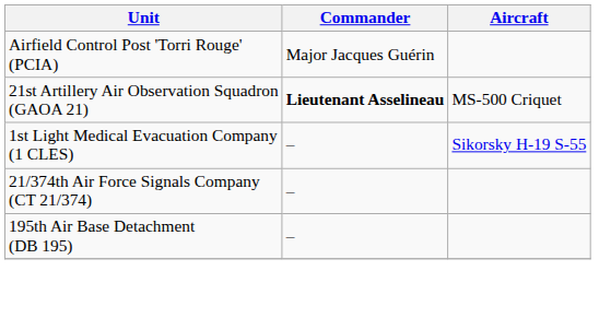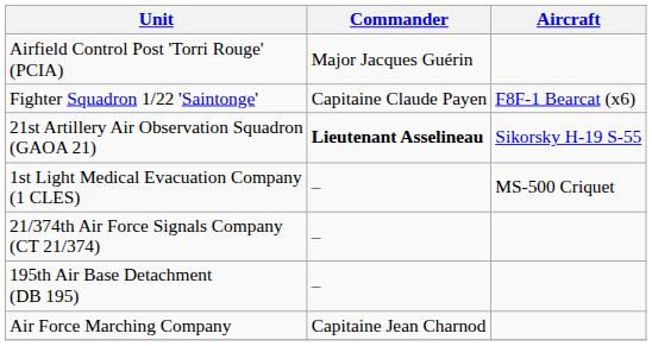 <table class="wikitable">
 <tr>
 <th><strong><a href='#'>Unit</a></strong></th>
 <th><strong><a href='#'>Commander</a></strong></th>
 <th><strong><a href='#'>Aircraft</a></strong></th>
 </tr>
 <tr>
 <td>Airfield Control Post 'Torri Rouge'<br> (PCIA)</td>
 <td>Major Jacques Guérin</td>
 <td></td>
 </tr>
 <tr>
+<td>Fighter <a href='#'>Squadron</a> 1/22 '<a href='#'>Saintonge</a>'</td>
+<td>Capitaine Claude Payen</td>
+<td><a href='#'>F8F-1 Bearcat</a> (x6)</td>
+</tr>
+<tr>
 <td>21st Artillery Air Observation Squadron<br> (GAOA 21)</td>
 <td><strong>Lieutenant Asselineau</strong></td>
-<td>MS-500 Criquet</td>
+<td><a href='#'>Sikorsky H-19 S-55</a></td>
 </tr>
 <tr>
 <td>1st Light Medical Evacuation Company<br> (1 CLES)</td>
 <td>–</td>
-<td><a href='#'>Sikorsky H-19 S-55</a></td>
+<td>MS-500 Criquet</td>
 </tr>
 <tr>
 <td>21/374th Air Force Signals Company<br> (CT 21/374)</td>
 <td>–</td>
 <td></td>
 </tr>
 <tr>
 <td>195th Air Base Detachment<br> (DB 195)</td>
 <td>–</td>
 <td></td>
 </tr>
 <tr>
+<td>Air Force Marching Company</td>
+<td>Capitaine Jean Charnod</td>
+<td></td>
+</tr>
+<tr>
 </tr>
 </table>
